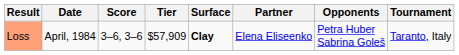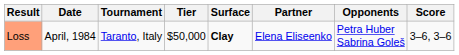 <table class="sortable wikitable">
 <tr>
 <th>Result</th>
 <th>Date</th>
-<th class="unsortable">Score</th>
+<th>Tournament</th>
 <th>Tier</th>
 <th>Surface</th>
 <th>Partner</th>
 <th>Opponents</th>
-<th>Tournament</th>
+<th class="unsortable">Score</th>
 </tr>
 <tr>
 <td style="background:#FFA07A;">Loss</td>
 <td>April, 1984</td>
-<td>3–6, 3–6</td>
-<td>$57,909</td>
+<td><a href='#'>Taranto</a>, Italy</td>
+<td>$50,000</td>
 <td><strong>Clay</strong></td>
 <td> <a href='#'>Elena Eliseenko</a></td>
 <td> <a href='#'>Petra Huber</a><br> <a href='#'>Sabrina Goleš</a></td>
-<td><a href='#'>Taranto</a>, Italy</td>
+<td>3–6, 3–6</td>
 </tr>
 </table>
